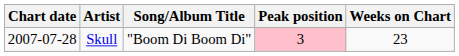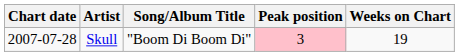 <table class="wikitable sortable" style="text-align:center">
 <tr>
 <th>Chart date</th>
 <th>Artist</th>
 <th>Song/Album Title</th>
 <th>Peak position</th>
 <th>Weeks on Chart</th>
 </tr>
 <tr>
 <td>2007-07-28</td>
 <td><a href='#'>Skull</a></td>
 <td>"Boom Di Boom Di"</td>
 <td style="background: pink;">3</td>
-<td>23</td>
+<td>19</td>
 </tr>
 </table>
